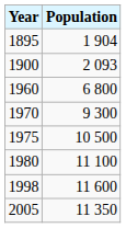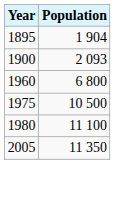 <table class="wikitable">
 <tr style="background:#dbf5ff; text-align:center;">
 <td><strong>Year</strong></td>
 <td><strong>Population</strong></td>
 </tr>
 <tr>
 <td>1895</td>
 <td style="text-align:right;">1 904</td>
 </tr>
 <tr>
 <td>1900</td>
 <td style="text-align:right;">2 093</td>
 </tr>
 <tr>
 <td>1960</td>
 <td style="text-align:right;">6 800</td>
 </tr>
 <tr>
-<td>1970</td>
-<td style="text-align:right;">9 300</td>
-</tr>
-<tr>
 <td>1975</td>
 <td style="text-align:right;">10 500</td>
 </tr>
 <tr>
 <td>1980</td>
 <td style="text-align:right;">11 100</td>
 </tr>
 <tr>
-<td>1998</td>
-<td style="text-align:right;">11 600</td>
-</tr>
-<tr>
 <td>2005</td>
 <td style="text-align:right;">11 350</td>
 </tr>
 </table>
